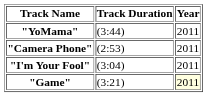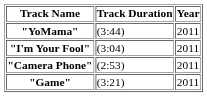 <table border=".1">
 <tr>
 <th scope="col">Track Name</th>
 <th scope="col">Track Duration</th>
 <th scope="col">Year</th>
 </tr>
 <tr>
 <th scope="row">"YoMama"</th>
 <td>(3:44)</td>
 <td>2011</td>
 </tr>
 <tr>
+<th scope="row">"I'm Your Fool"</th>
+<td>(3:04)</td>
+<td>2011</td>
+</tr>
+<tr>
 <th scope="row">"Camera Phone"</th>
 <td>(2:53)</td>
 <td>2011</td>
 </tr>
 <tr>
-<th scope="row">"I'm Your Fool"</th>
-<td>(3:04)</td>
+<th scope="row">"Game"</th>
+<td>(3:21)</td>
 <td>2011</td>
 </tr>
-<tr>
-<th scope="row">"Game"</th>
-<td>(3:21)</td>
-<td style="background: lightyellow;">2011</td>
-</tr>
 </table>
